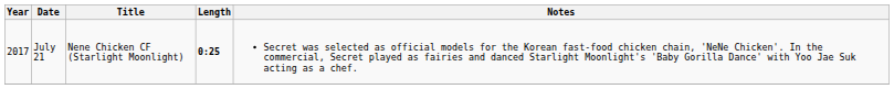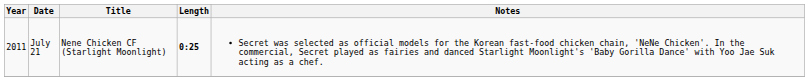 <table class="wikitable plainrowheaders">
 <tr>
 <th>Year</th>
 <th>Date</th>
 <th>Title</th>
 <th>Length</th>
 <th>Notes</th>
 </tr>
 <tr>
-<td rowspan="1">2017</td>
+<td rowspan="1">2011</td>
 <td>July 21</td>
 <td>Nene Chicken CF (Starlight Moonlight)</td>
 <td><strong>0:25</strong></td>
 <td><br><ul><li>Secret was selected as official models for the Korean fast-food chicken chain, 'NeNe Chicken'. In the commercial, Secret played as fairies and danced Starlight Moonlight's 'Baby Gorilla Dance' with Yoo Jae Suk acting as a chef.</li></ul></td>
 </tr>
 <tr>
 </tr>
 </table>
